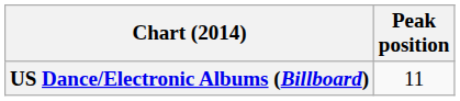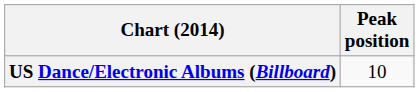 <table class="wikitable sortable plainrowheaders" style="text-align:center;">
 <tr>
 <th>Chart (2014)</th>
 <th>Peak<br>position</th>
 </tr>
 <tr>
 <th scope="row">US <a href='#'>Dance/Electronic Albums</a> (<em><a href='#'>Billboard</a></em>)</th>
-<td>11</td>
+<td>10</td>
 </tr>
 </table>
